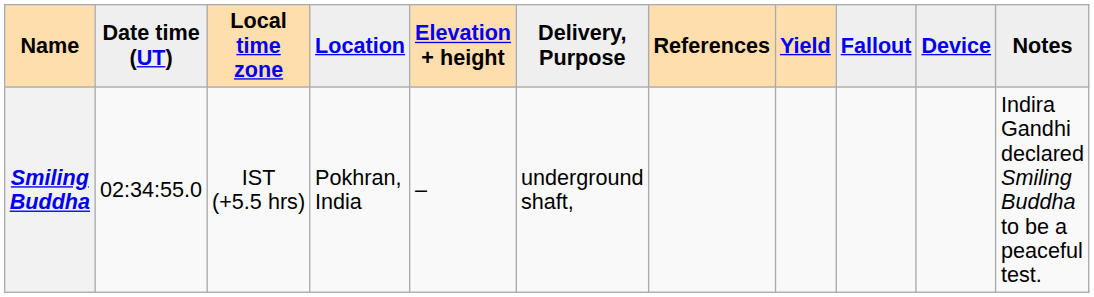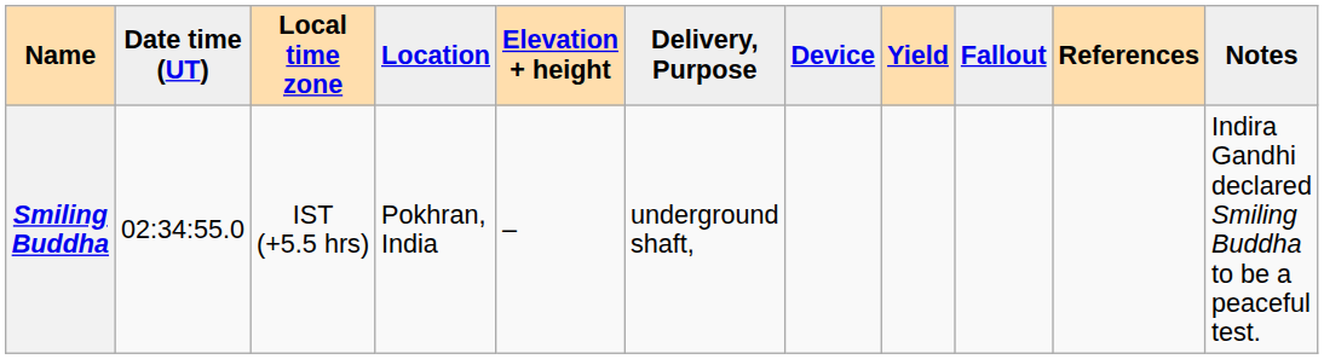 <table class="wikitable sortable">
 <tr>
 <th style="background:#ffdead;">Name </th>
 <th style="background:#efefef;">Date time (<a href='#'>UT</a>)</th>
 <th style="background:#ffdead;">Local <a href='#'>time zone</a></th>
 <th style="background:#efefef;"><a href='#'>Location</a></th>
 <th style="background:#ffdead;"><a href='#'>Elevation</a> + height </th>
 <th style="background:#efefef;">Delivery, <br>Purpose </th>
-<th style="background:#ffdead;" class="unsortable">References</th>
+<th style="background:#efefef;"><a href='#'>Device</a></th>
 <th style="background:#ffdead;"><a href='#'>Yield</a></th>
 <th style="background:#efefef;" class="unsortable"><a href='#'>Fallout</a></th>
-<th style="background:#efefef;"><a href='#'>Device</a></th>
+<th style="background:#ffdead;" class="unsortable">References</th>
 <th style="background:#efefef;" class="unsortable">Notes</th>
 </tr>
 <tr>
 <th><em><a href='#'>Smiling Buddha</a></em></th>
 <td> 02:34:55.0</td>
 <td style="text-align:center;">IST<br>(+5.5 hrs)</td>
 <td>Pokhran, India </td>
 <td> – </td>
 <td>underground shaft,</td>
 <td></td>
 <td style="text-align:center;"></td>
 <td></td>
 <td></td>
 <td>Indira Gandhi declared <em>Smiling Buddha</em> to be a peaceful test.</td>
 </tr>
 </table>
